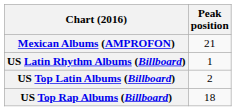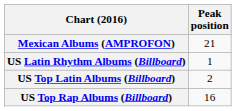 <table class="wikitable sortable plainrowheaders" style="text-align:center;">
 <tr>
 <th scope="col">Chart (2016)</th>
 <th scope="col">Peak<br>position</th>
 </tr>
 <tr>
 <th scope="row"><a href='#'>Mexican Albums</a> (<a href='#'>AMPROFON</a>)</th>
 <td>21</td>
 </tr>
 <tr>
 <th scope="row">US <a href='#'>Latin Rhythm Albums</a> (<em><a href='#'>Billboard</a></em>)</th>
 <td>1</td>
 </tr>
 <tr>
 <th scope="row">US <a href='#'>Top Latin Albums</a> (<em><a href='#'>Billboard</a></em>)</th>
 <td>2</td>
 </tr>
 <tr>
 <th scope="row">US <a href='#'>Top Rap Albums</a> (<em><a href='#'>Billboard</a></em>)</th>
-<td>18</td>
+<td>16</td>
 </tr>
 </table>
